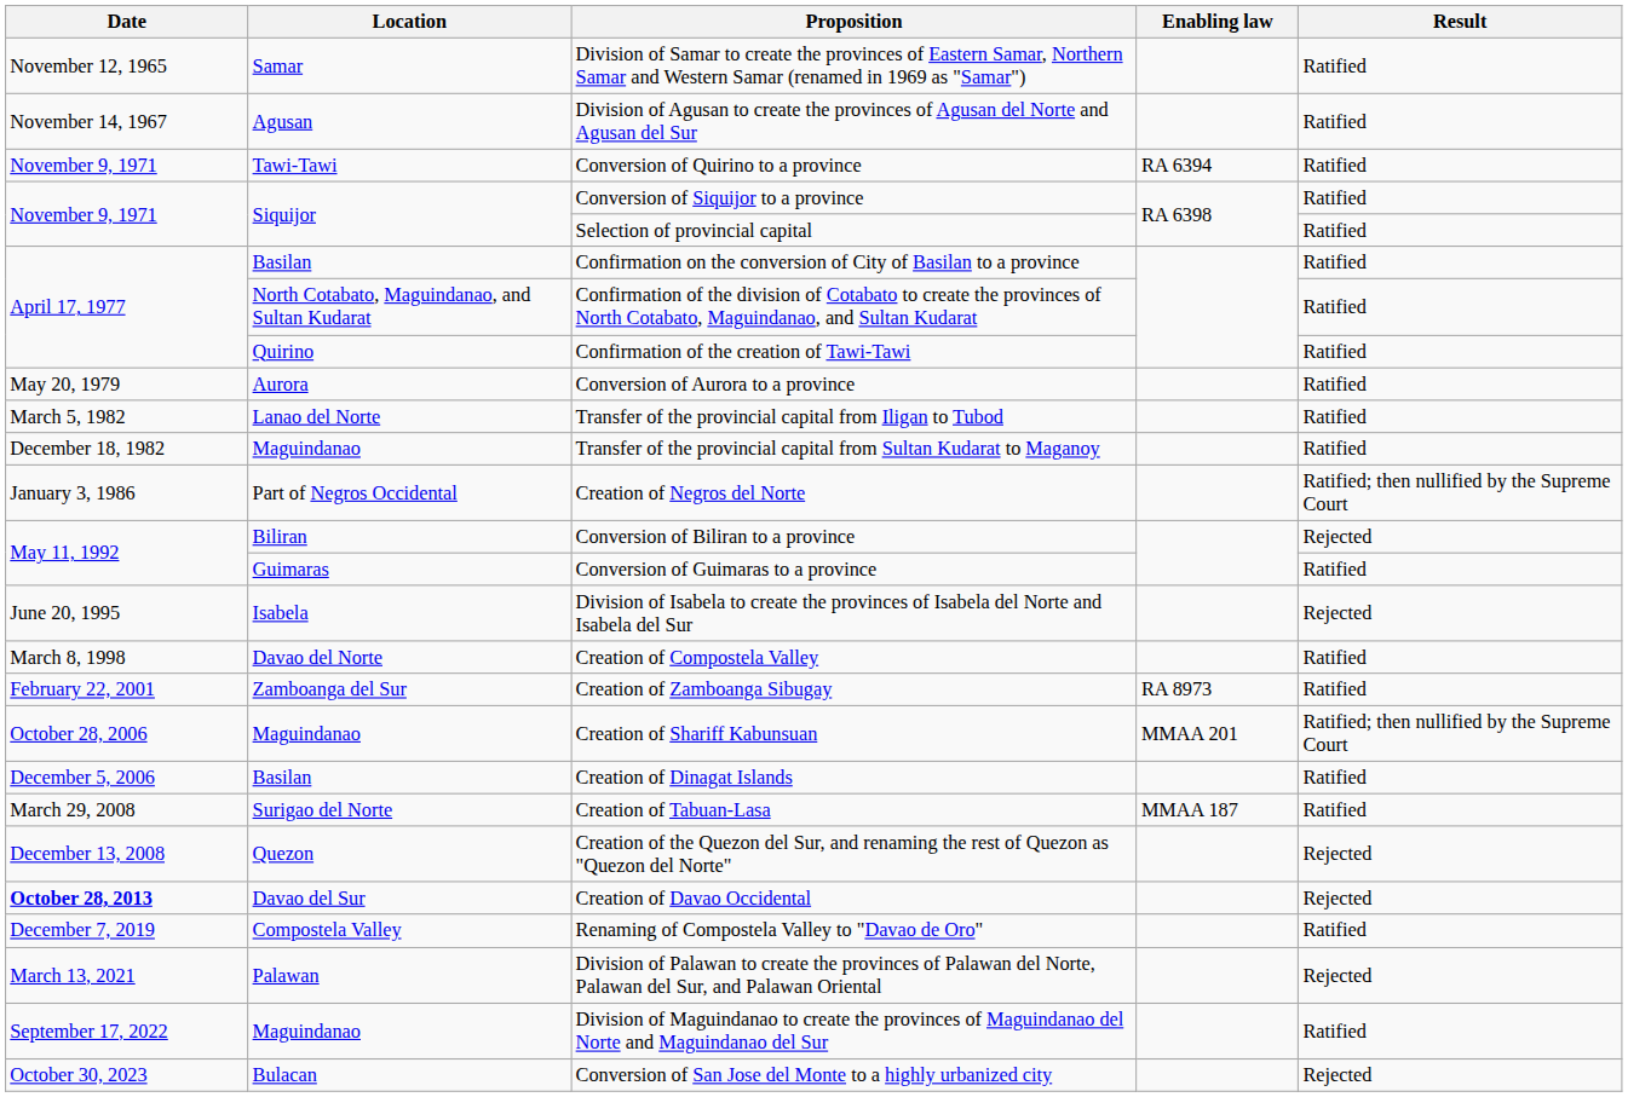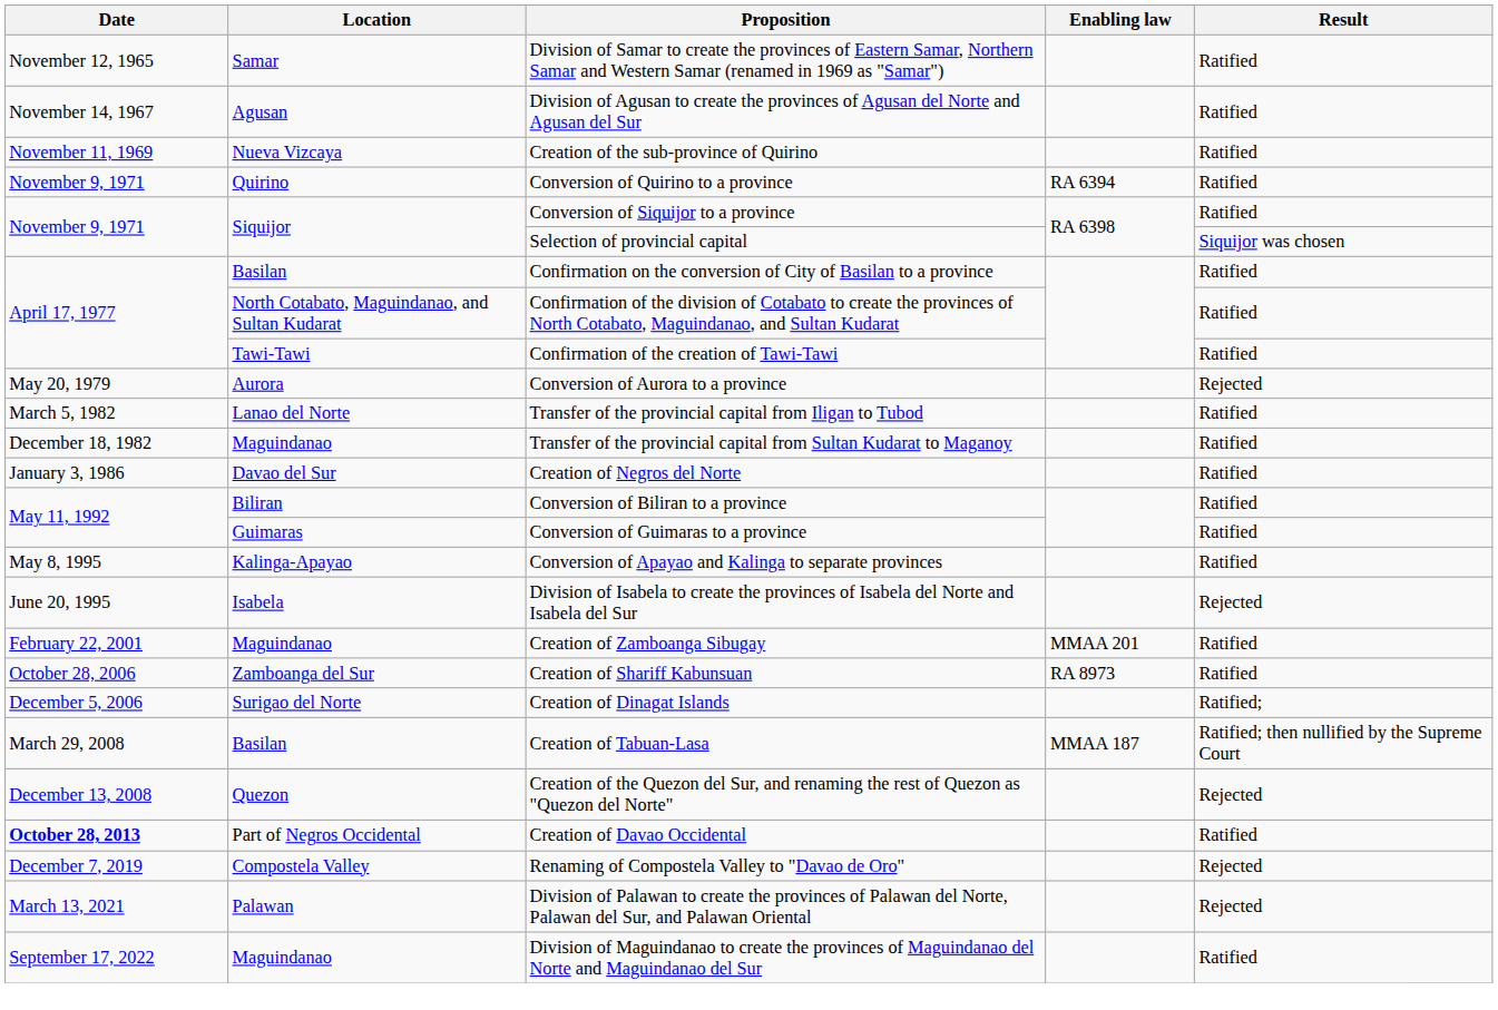 <table class="wikitable" style="font-size:95%">
 <tr>
 <th width="15%">Date</th>
 <th width="20%">Location</th>
 <th width="35%">Proposition</th>
 <th width="10%">Enabling law</th>
 <th width="20%">Result</th>
 </tr>
 <tr>
 <td>November 12, 1965</td>
 <td><a href='#'>Samar</a></td>
 <td>Division of Samar to create the provinces of <a href='#'>Eastern Samar</a>, <a href='#'>Northern Samar</a> and Western Samar (renamed in 1969 as "<a href='#'>Samar</a>")</td>
 <td></td>
 <td>Ratified</td>
 </tr>
 <tr>
 <td>November 14, 1967</td>
 <td><a href='#'>Agusan</a></td>
 <td>Division of Agusan to create the provinces of <a href='#'>Agusan del Norte</a> and <a href='#'>Agusan del Sur</a></td>
 <td></td>
 <td>Ratified</td>
 </tr>
 <tr>
+<td><a href='#'>November 11, 1969</a></td>
+<td><a href='#'>Nueva Vizcaya</a></td>
+<td>Creation of the sub-province of Quirino</td>
+<td></td>
+<td>Ratified</td>
+</tr>
+<tr>
 <td><a href='#'>November 9, 1971</a></td>
-<td><a href='#'>Tawi-Tawi</a></td>
+<td><a href='#'>Quirino</a></td>
 <td>Conversion of Quirino to a province</td>
 <td>RA 6394</td>
 <td>Ratified</td>
 </tr>
 <tr>
 <td rowspan="2"><a href='#'>November 9, 1971</a></td>
 <td rowspan="2"><a href='#'>Siquijor</a></td>
 <td>Conversion of <a href='#'>Siquijor</a> to a province</td>
 <td rowspan="2">RA 6398</td>
 <td>Ratified</td>
 </tr>
 <tr>
 <td>Selection of provincial capital</td>
-<td>Ratified</td>
+<td><a href='#'>Siquijor</a> was chosen</td>
 </tr>
 <tr>
 <td rowspan="3"><a href='#'>April 17, 1977</a></td>
 <td><a href='#'>Basilan</a></td>
 <td>Confirmation on the conversion of City of <a href='#'>Basilan</a> to a province</td>
 <td rowspan="3"></td>
 <td>Ratified</td>
 </tr>
 <tr>
 <td><a href='#'>North Cotabato</a>, <a href='#'>Maguindanao</a>, and <a href='#'>Sultan Kudarat</a></td>
 <td>Confirmation of the division of <a href='#'>Cotabato</a> to create the provinces of  <a href='#'>North Cotabato</a>, <a href='#'>Maguindanao</a>, and <a href='#'>Sultan Kudarat</a></td>
 <td>Ratified</td>
 </tr>
 <tr>
-<td><a href='#'>Quirino</a></td>
+<td><a href='#'>Tawi-Tawi</a></td>
 <td>Confirmation of the creation of <a href='#'>Tawi-Tawi</a></td>
 <td>Ratified</td>
 </tr>
 <tr>
 <td>May 20, 1979</td>
 <td><a href='#'>Aurora</a></td>
 <td>Conversion of Aurora to a province</td>
 <td></td>
-<td>Ratified</td>
+<td>Rejected</td>
 </tr>
 <tr>
 <td>March 5, 1982</td>
 <td><a href='#'>Lanao del Norte</a></td>
 <td>Transfer of the provincial capital from <a href='#'>Iligan</a> to <a href='#'>Tubod</a></td>
 <td></td>
 <td>Ratified</td>
 </tr>
 <tr>
 <td>December 18, 1982</td>
 <td><a href='#'>Maguindanao</a></td>
 <td>Transfer of the provincial capital from <a href='#'>Sultan Kudarat</a> to <a href='#'>Maganoy</a></td>
 <td></td>
 <td>Ratified</td>
 </tr>
 <tr>
 <td>January 3, 1986</td>
-<td>Part of <a href='#'>Negros Occidental</a></td>
+<td><a href='#'>Davao del Sur</a></td>
 <td>Creation of <a href='#'>Negros del Norte</a></td>
 <td></td>
-<td>Ratified; then nullified by the Supreme Court</td>
+<td>Ratified</td>
 </tr>
 <tr>
 <td rowspan="2"><a href='#'>May 11, 1992</a></td>
 <td><a href='#'>Biliran</a></td>
 <td>Conversion of Biliran to a province</td>
 <td rowspan="2"></td>
-<td>Rejected</td>
+<td>Ratified</td>
 </tr>
 <tr>
 <td><a href='#'>Guimaras</a></td>
 <td>Conversion of Guimaras to a province</td>
+<td>Ratified</td>
+</tr>
+<tr>
+<td>May 8, 1995</td>
+<td><a href='#'>Kalinga-Apayao</a></td>
+<td>Conversion of <a href='#'>Apayao</a> and <a href='#'>Kalinga</a> to separate provinces</td>
+<td></td>
 <td>Ratified</td>
 </tr>
 <tr>
 <td>June 20, 1995</td>
 <td><a href='#'>Isabela</a></td>
 <td>Division of Isabela to create the provinces of Isabela del Norte and Isabela del Sur</td>
 <td></td>
 <td>Rejected</td>
 </tr>
 <tr>
-<td>March 8, 1998</td>
-<td><a href='#'>Davao del Norte</a></td>
-<td>Creation of <a href='#'>Compostela Valley</a></td>
-<td></td>
+<td><a href='#'>February 22, 2001</a></td>
+<td><a href='#'>Maguindanao</a></td>
+<td>Creation of <a href='#'>Zamboanga Sibugay</a></td>
+<td>MMAA 201</td>
 <td>Ratified</td>
 </tr>
 <tr>
-<td><a href='#'>February 22, 2001</a></td>
+<td><a href='#'>October 28, 2006</a></td>
 <td><a href='#'>Zamboanga del Sur</a></td>
-<td>Creation of <a href='#'>Zamboanga Sibugay</a></td>
+<td>Creation of <a href='#'>Shariff Kabunsuan</a></td>
 <td>RA 8973</td>
 <td>Ratified</td>
 </tr>
 <tr>
-<td><a href='#'>October 28, 2006</a></td>
-<td><a href='#'>Maguindanao</a></td>
-<td>Creation of <a href='#'>Shariff Kabunsuan</a></td>
-<td>MMAA 201</td>
-<td>Ratified; then nullified by the Supreme Court</td>
-</tr>
-<tr>
 <td><a href='#'>December 5, 2006</a></td>
-<td><a href='#'>Basilan</a></td>
+<td><a href='#'>Surigao del Norte</a></td>
 <td>Creation of <a href='#'>Dinagat Islands</a></td>
 <td></td>
-<td>Ratified</td>
+<td>Ratified;</td>
 </tr>
 <tr>
 <td>March 29, 2008</td>
-<td><a href='#'>Surigao del Norte</a></td>
+<td><a href='#'>Basilan</a></td>
 <td>Creation of <a href='#'>Tabuan-Lasa</a></td>
 <td>MMAA 187</td>
-<td>Ratified</td>
+<td>Ratified; then nullified by the Supreme Court</td>
 </tr>
 <tr>
 <td><a href='#'>December 13, 2008</a></td>
 <td><a href='#'>Quezon</a></td>
 <td>Creation of the Quezon del Sur, and renaming the rest of Quezon as "Quezon del Norte"</td>
 <td></td>
 <td>Rejected</td>
 </tr>
 <tr>
 <td><strong><a href='#'>October 28, 2013</a></strong></td>
-<td><a href='#'>Davao del Sur</a></td>
+<td>Part of <a href='#'>Negros Occidental</a></td>
 <td>Creation of <a href='#'>Davao Occidental</a></td>
 <td></td>
-<td>Rejected</td>
+<td>Ratified</td>
 </tr>
 <tr>
 <td><a href='#'>December 7, 2019</a></td>
 <td><a href='#'>Compostela Valley</a></td>
 <td>Renaming of Compostela Valley to "<a href='#'>Davao de Oro</a>"</td>
 <td></td>
-<td>Ratified</td>
+<td>Rejected</td>
 </tr>
 <tr>
 <td><a href='#'>March 13, 2021</a></td>
 <td><a href='#'>Palawan</a></td>
 <td>Division of Palawan to create the provinces of Palawan del Norte, Palawan del Sur, and Palawan Oriental</td>
 <td></td>
 <td>Rejected</td>
 </tr>
 <tr>
 <td><a href='#'>September 17, 2022</a></td>
 <td><a href='#'>Maguindanao</a></td>
 <td>Division of Maguindanao to create the provinces of <a href='#'>Maguindanao del Norte</a> and <a href='#'>Maguindanao del Sur</a></td>
 <td></td>
 <td>Ratified</td>
 </tr>
-<tr>
-<td><a href='#'>October 30, 2023</a></td>
-<td><a href='#'>Bulacan</a></td>
-<td>Conversion of <a href='#'>San Jose del Monte</a> to a <a href='#'>highly urbanized city</a></td>
-<td></td>
-<td>Rejected</td>
-</tr>
 </table>
